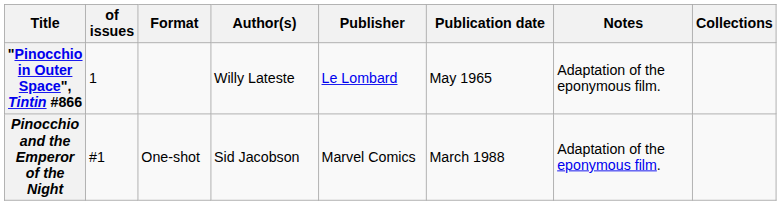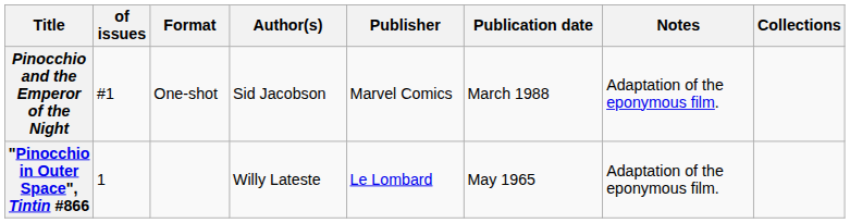 <table class="wikitable">
 <tr>
 <th>Title</th>
 <th style="width:40pt"> of issues</th>
 <th style="width:75pt">Format</th>
 <th style="width:125pt">Author(s)</th>
 <th style="width:125pt">Publisher</th>
 <th style="width:150pt">Publication date</th>
 <th style="width:175pt">Notes</th>
 <th>Collections</th>
 </tr>
 <tr>
+<th><em>Pinocchio and the Emperor of the Night</em></th>
+<td>#1</td>
+<td>One-shot</td>
+<td>Sid Jacobson</td>
+<td>Marvel Comics</td>
+<td>March 1988</td>
+<td>Adaptation of the <a href='#'>eponymous film</a>.</td>
+<td></td>
+</tr>
+<tr>
 <th>"<a href='#'>Pinocchio in Outer Space</a>", <em><a href='#'>Tintin</a></em> #866</th>
 <td>1</td>
 <td></td>
 <td>Willy Lateste</td>
 <td><a href='#'>Le Lombard</a></td>
 <td>May 1965</td>
 <td>Adaptation of the eponymous film.</td>
 <td></td>
 </tr>
-<tr>
-<th><em>Pinocchio and the Emperor of the Night</em></th>
-<td>#1</td>
-<td>One-shot</td>
-<td>Sid Jacobson</td>
-<td>Marvel Comics</td>
-<td>March 1988</td>
-<td>Adaptation of the <a href='#'>eponymous film</a>.</td>
-<td></td>
-</tr>
 </table>
